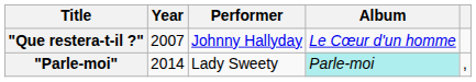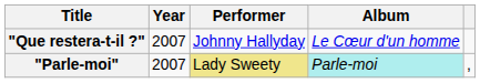 <table class="wikitable plainrowheaders sortable" style="margin-right: 0;">
 <tr>
 <th scope="col">Title</th>
 <th scope="col">Year</th>
 <th scope="col">Performer</th>
 <th scope="col">Album</th>
 <th scope="col" class="unsortable"></th>
 </tr>
 <tr>
 <th scope="row">"Que restera-t-il ?"</th>
 <td>2007</td>
 <td><a href='#'>Johnny Hallyday</a></td>
 <td><em><a href='#'>Le Cœur d'un homme</a></em></td>
 <td style="text-align:center;"></td>
 </tr>
 <tr>
 <th scope="row">"Parle-moi"</th>
-<td>2014</td>
-<td>Lady Sweety</td>
+<td>2007</td>
+<td style="background: khaki;">Lady Sweety</td>
 <td style="background: paleturquoise;"><em>Parle-moi</em></td>
 <td style="text-align:center;">,</td>
 </tr>
 </table>
